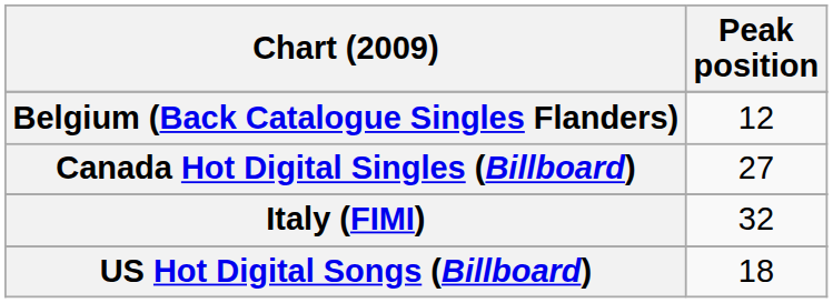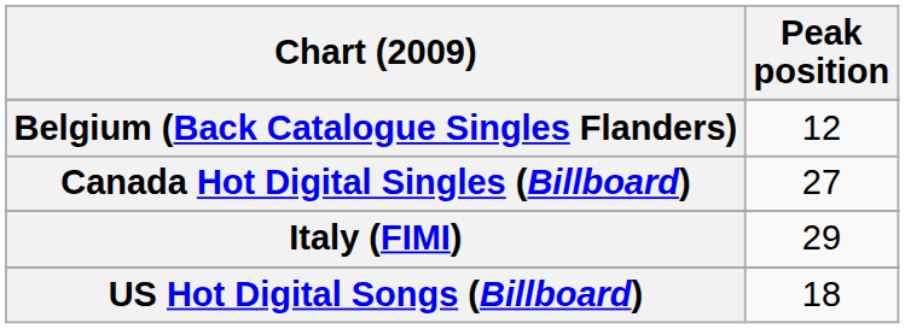 <table class="wikitable plainrowheaders sortable" style="text-align:center">
 <tr>
 <th scope="col">Chart (2009)</th>
 <th scope="col">Peak<br>position</th>
 </tr>
 <tr>
 </tr>
 <tr>
 <th scope="row">Belgium (<a href='#'>Back Catalogue Singles</a> Flanders)</th>
 <td>12</td>
 </tr>
 <tr>
 <th scope="row">Canada <a href='#'>Hot Digital Singles</a> (<a href='#'><em>Billboard</em></a>)</th>
 <td>27</td>
 </tr>
 <tr>
 </tr>
 <tr>
 <th scope="row">Italy (<a href='#'>FIMI</a>)</th>
-<td>32</td>
+<td>29</td>
 </tr>
 <tr>
 </tr>
 <tr>
 </tr>
 <tr>
 </tr>
 <tr>
 </tr>
 <tr>
 <th scope="row">US <a href='#'>Hot Digital Songs</a> (<a href='#'><em>Billboard</em></a>)</th>
 <td>18</td>
 </tr>
 </table>
